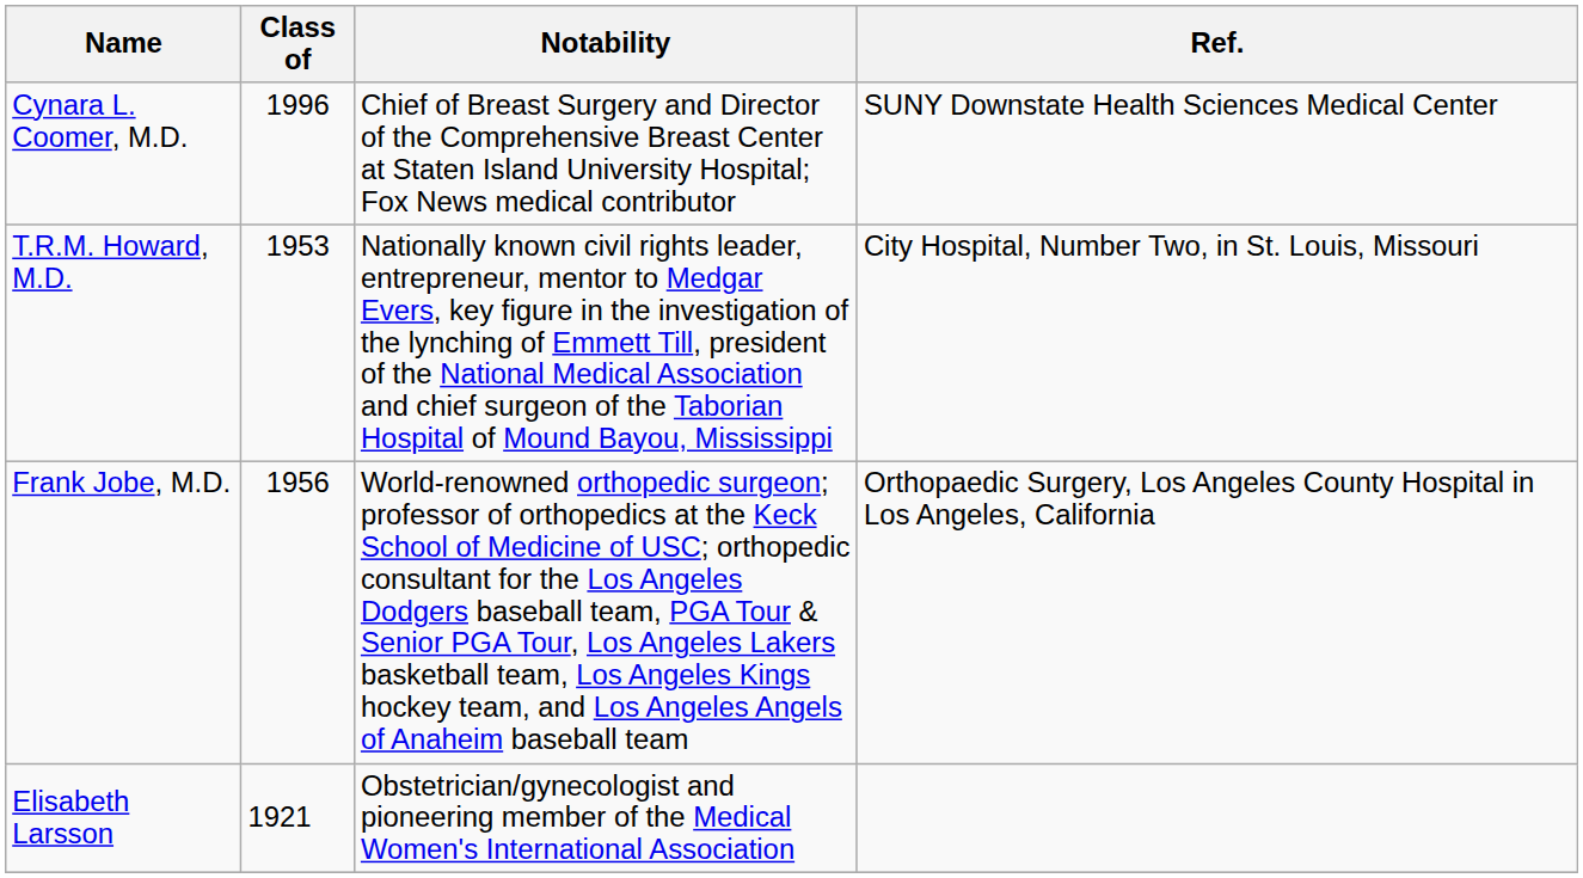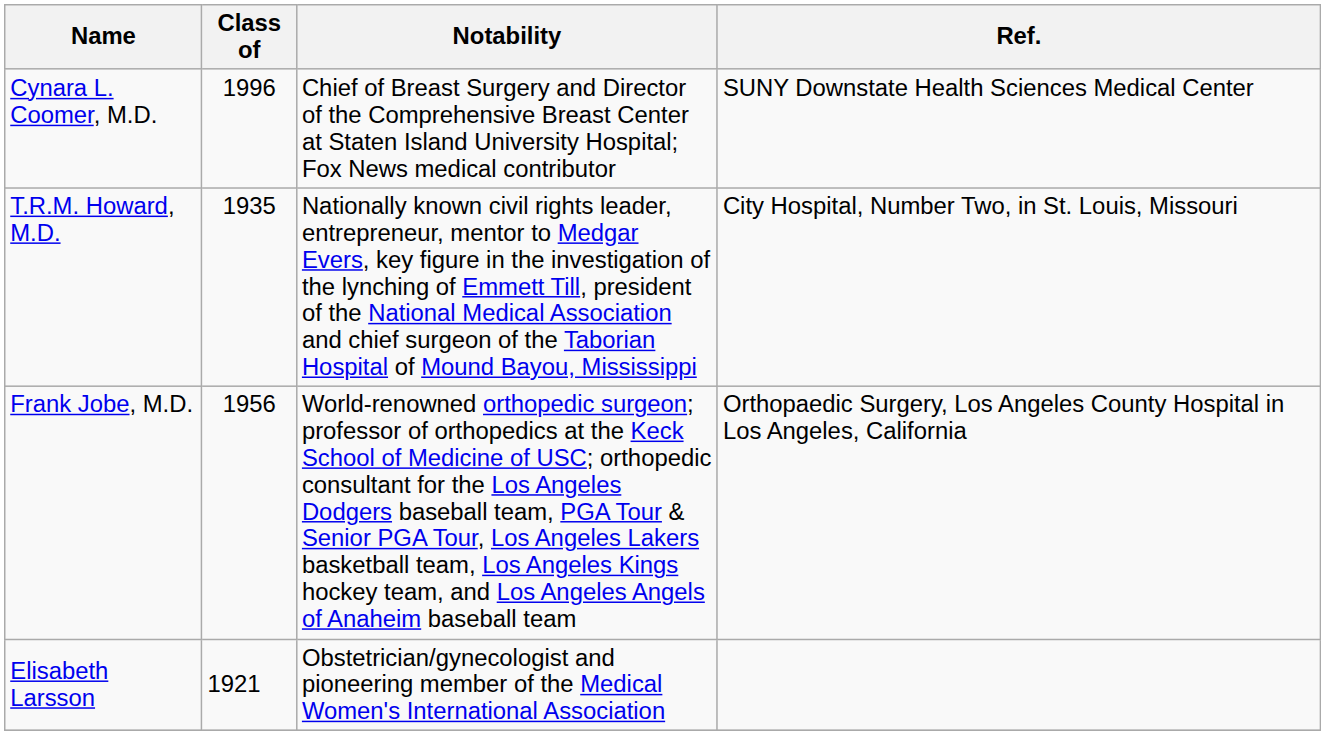 <table class="wikitable sortable" style="width:100%">
 <tr>
 <th width="15%">Name</th>
 <th width="*">Class of</th>
 <th width="32%">Notability</th>
 <th width="*">Ref.</th>
 </tr>
 <tr valign="top">
 <td><a href='#'>Cynara L. Coomer</a>, M.D.</td>
 <td align="center">1996</td>
 <td>Chief of Breast Surgery and Director of the Comprehensive Breast Center at Staten Island University Hospital; Fox News medical contributor</td>
 <td>SUNY Downstate Health Sciences Medical Center</td>
 </tr>
 <tr valign="top">
 <td><a href='#'>T.R.M. Howard</a>, <a href='#'>M.D.</a></td>
-<td align="center">1953</td>
+<td align="center">1935</td>
 <td>Nationally known civil rights leader, entrepreneur, mentor to <a href='#'>Medgar Evers</a>, key figure in the investigation of the lynching of <a href='#'>Emmett Till</a>, president of the <a href='#'>National Medical Association</a> and chief surgeon of the <a href='#'>Taborian Hospital</a> of <a href='#'>Mound Bayou, Mississippi</a></td>
 <td>City Hospital, Number Two, in St. Louis, Missouri</td>
 </tr>
 <tr valign="top">
 <td><a href='#'>Frank Jobe</a>, M.D.</td>
 <td align="center">1956</td>
 <td>World-renowned <a href='#'>orthopedic surgeon</a>; professor of orthopedics at the <a href='#'>Keck School of Medicine of USC</a>; orthopedic consultant for the <a href='#'>Los Angeles Dodgers</a> baseball team, <a href='#'>PGA Tour</a> & <a href='#'>Senior PGA Tour</a>, <a href='#'>Los Angeles Lakers</a> basketball team, <a href='#'>Los Angeles Kings</a> hockey team, and <a href='#'>Los Angeles Angels of Anaheim</a> baseball team</td>
 <td>Orthopaedic Surgery, Los Angeles County Hospital in Los Angeles, California</td>
 </tr>
 <tr>
 <td><a href='#'>Elisabeth Larsson</a></td>
 <td>1921</td>
 <td>Obstetrician/gynecologist and pioneering member of the <a href='#'>Medical Women's International Association</a></td>
 <td></td>
 </tr>
 <tr valign="top">
 </tr>
 </table>
